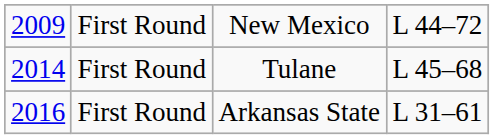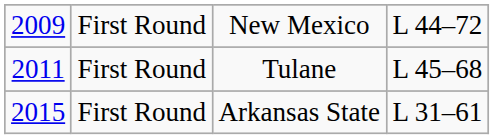 <table class="wikitable">
 <tr align="center">
 <td><a href='#'>2009</a></td>
 <td>First Round</td>
 <td>New Mexico</td>
 <td>L 44–72</td>
 </tr>
 <tr align="center">
-<td><a href='#'>2014</a></td>
+<td><a href='#'>2011</a></td>
 <td>First Round</td>
 <td>Tulane</td>
 <td>L 45–68</td>
 </tr>
 <tr align="center">
-<td><a href='#'>2016</a></td>
+<td><a href='#'>2015</a></td>
 <td>First Round</td>
 <td>Arkansas State</td>
 <td>L 31–61</td>
 </tr>
 </table>
